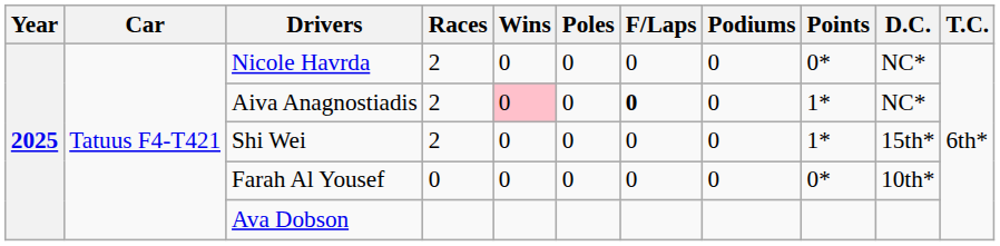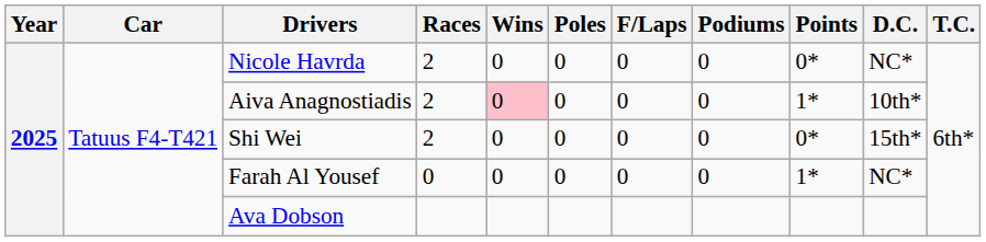 <table class="wikitable" style="font-size:85%;">
 <tr>
 <th>Year</th>
 <th>Car</th>
 <th>Drivers</th>
 <th>Races</th>
 <th>Wins</th>
 <th>Poles</th>
 <th>F/Laps</th>
 <th>Podiums</th>
 <th>Points</th>
 <th>D.C.</th>
 <th>T.C.</th>
 </tr>
 <tr>
 <th rowspan="5"><a href='#'>2025</a></th>
 <td rowspan="5"><a href='#'>Tatuus F4-T421</a></td>
 <td> <a href='#'>Nicole Havrda</a></td>
 <td>2</td>
 <td>0</td>
 <td>0</td>
 <td>0</td>
 <td>0</td>
 <td>0*</td>
 <td>NC*</td>
 <td rowspan="5">6th*</td>
 </tr>
 <tr>
 <td> Aiva Anagnostiadis</td>
 <td>2</td>
 <td style="background: pink;">0</td>
 <td>0</td>
-<td><strong>0</strong></td>
+<td>0</td>
 <td>0</td>
 <td>1*</td>
-<td>NC*</td>
+<td>10th*</td>
 </tr>
 <tr>
 <td> Shi Wei</td>
 <td>2</td>
 <td>0</td>
 <td>0</td>
 <td>0</td>
 <td>0</td>
-<td>1*</td>
+<td>0*</td>
 <td>15th*</td>
 </tr>
 <tr>
 <td> Farah Al Yousef</td>
 <td>0</td>
 <td>0</td>
 <td>0</td>
 <td>0</td>
 <td>0</td>
-<td>0*</td>
-<td>10th*</td>
+<td>1*</td>
+<td>NC*</td>
 </tr>
 <tr>
 <td> <a href='#'>Ava Dobson</a></td>
 <td></td>
 <td></td>
 <td></td>
 <td></td>
 <td></td>
 <td></td>
 <td></td>
 </tr>
 </table>
